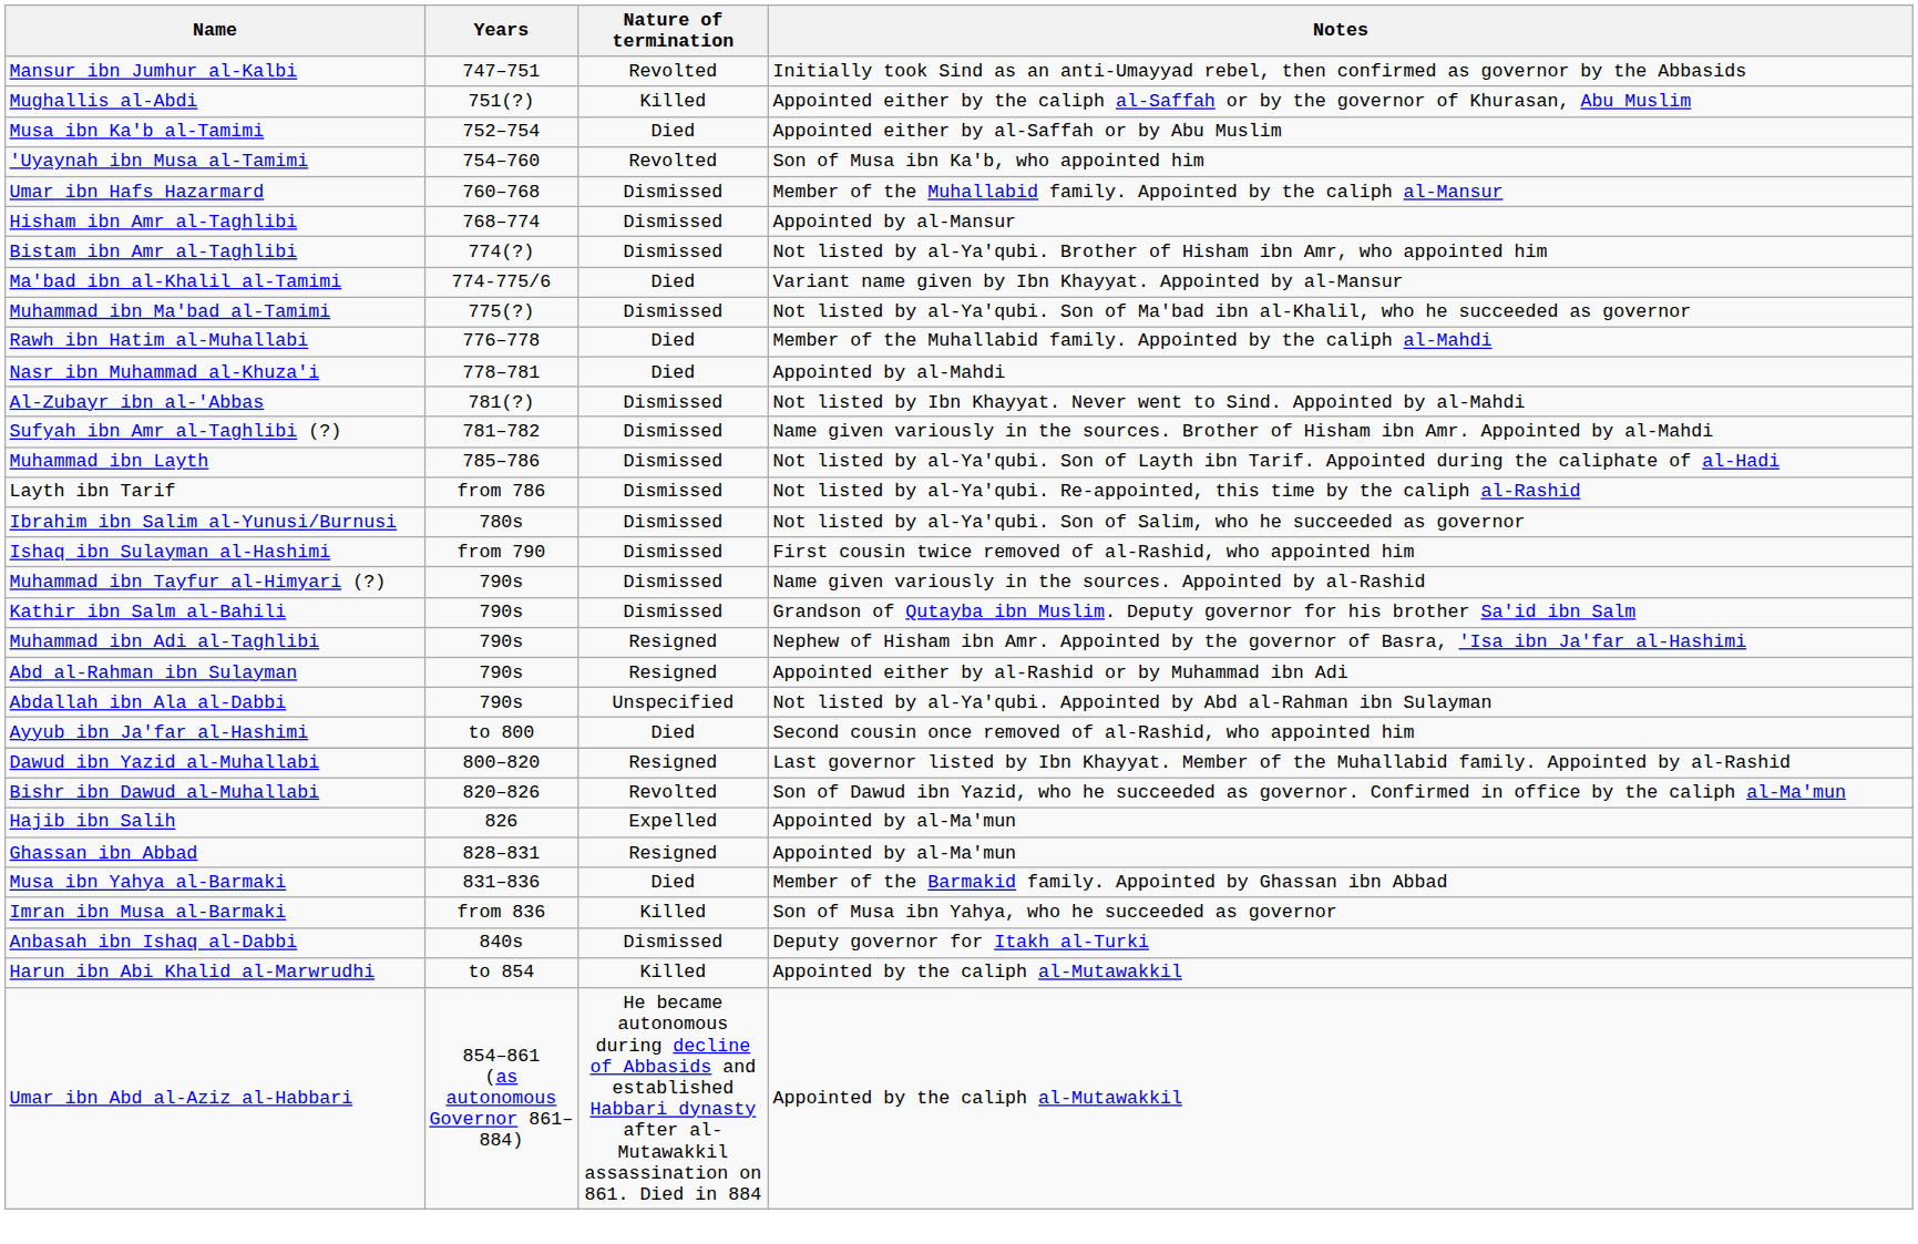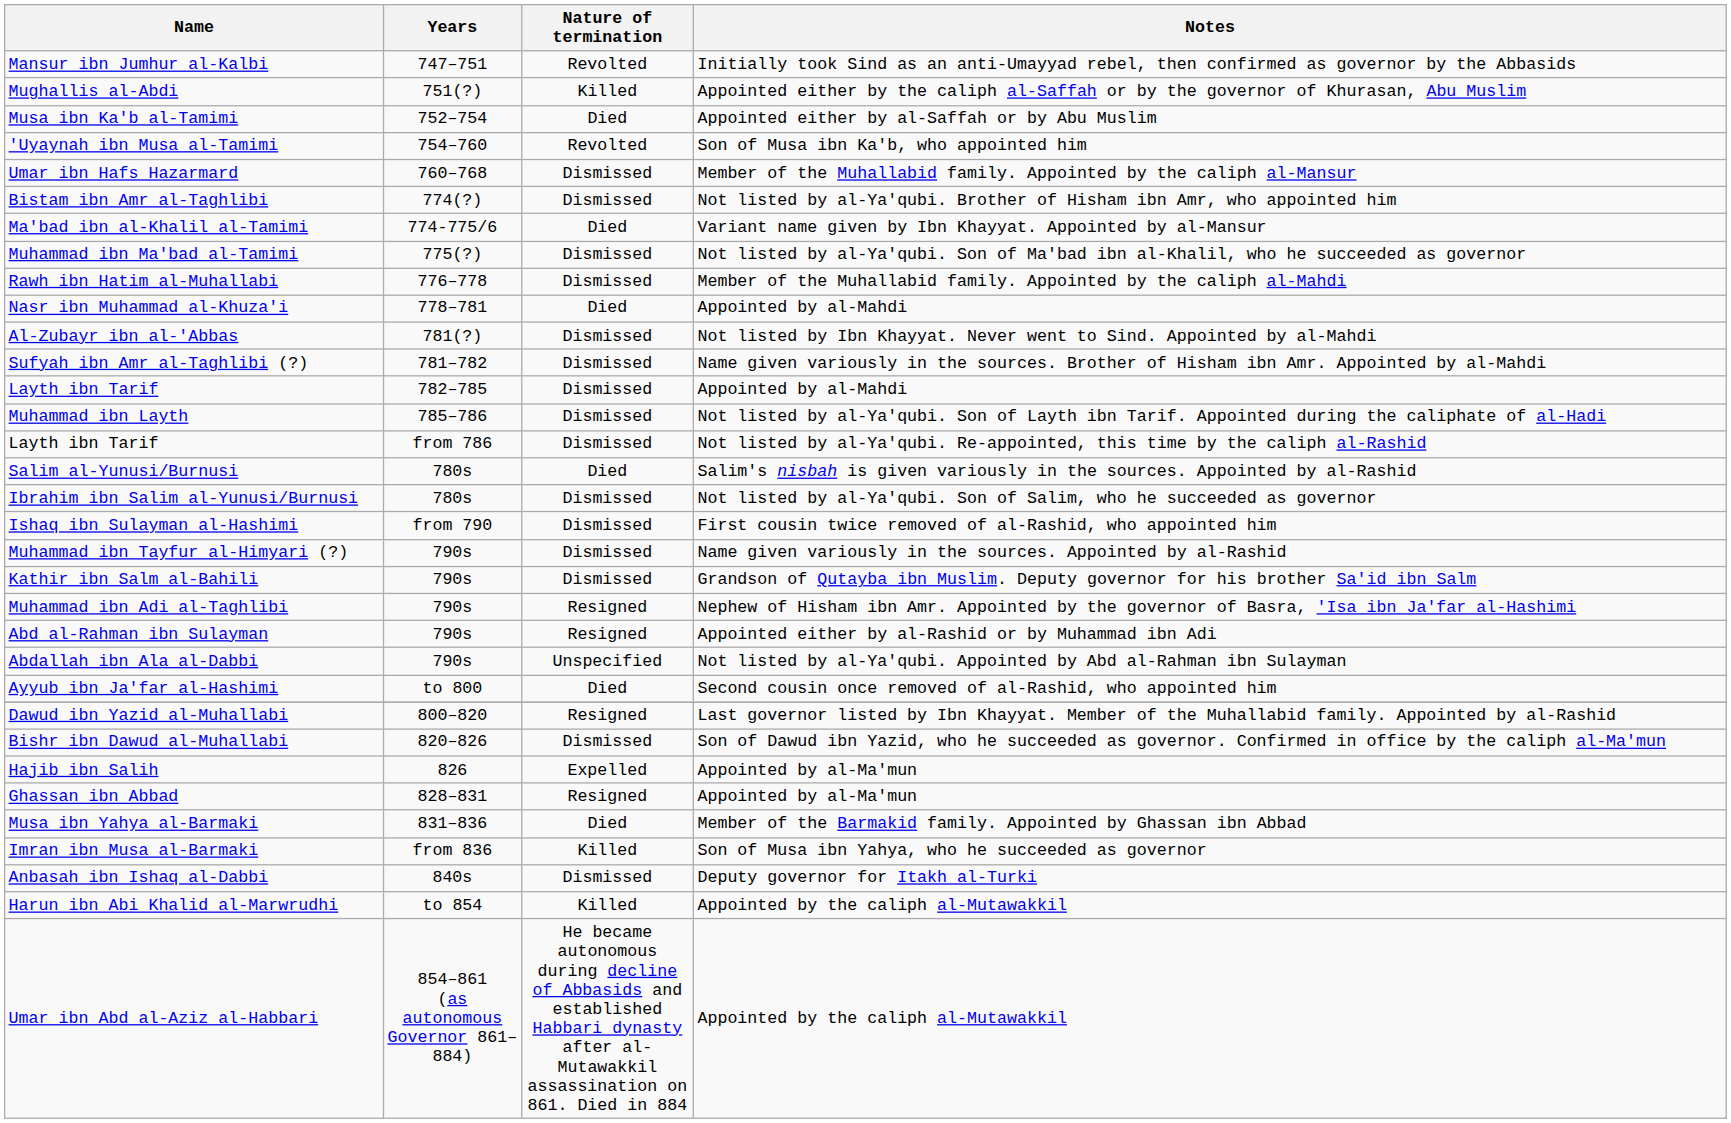 <table width=85% class="wikitable">
 <tr>
 <th width=22%>Name</th>
 <th width=8%>Years</th>
 <th width=10%>Nature of<br>termination</th>
 <th width=60%>Notes</th>
 </tr>
 <tr>
 <td><a href='#'>Mansur ibn Jumhur al-Kalbi</a></td>
 <td align="center">747–751</td>
 <td align="center">Revolted</td>
 <td>Initially took Sind as an anti-Umayyad rebel, then confirmed as governor by the Abbasids</td>
 </tr>
 <tr>
 <td><a href='#'>Mughallis al-Abdi</a></td>
 <td align="center">751(?)</td>
 <td align="center">Killed</td>
 <td>Appointed either by the caliph <a href='#'>al-Saffah</a> or by the governor of Khurasan, <a href='#'>Abu Muslim</a></td>
 </tr>
 <tr>
 <td><a href='#'>Musa ibn Ka'b al-Tamimi</a></td>
 <td align="center">752–754</td>
 <td align="center">Died</td>
 <td>Appointed either by al-Saffah or by Abu Muslim</td>
 </tr>
 <tr>
 <td><a href='#'>'Uyaynah ibn Musa al-Tamimi</a></td>
 <td align="center">754–760</td>
 <td align="center">Revolted</td>
 <td>Son of Musa ibn Ka'b, who appointed him</td>
 </tr>
 <tr>
 <td><a href='#'>Umar ibn Hafs Hazarmard</a></td>
 <td align="center">760–768</td>
 <td align="center">Dismissed</td>
 <td>Member of the <a href='#'>Muhallabid</a> family. Appointed by the caliph <a href='#'>al-Mansur</a></td>
 </tr>
 <tr>
-<td><a href='#'>Hisham ibn Amr al-Taghlibi</a></td>
-<td align="center">768–774</td>
-<td align="center">Dismissed</td>
-<td>Appointed by al-Mansur</td>
-</tr>
-<tr>
 <td><a href='#'>Bistam ibn Amr al-Taghlibi</a></td>
 <td align="center">774(?)</td>
 <td align="center">Dismissed</td>
 <td>Not listed by al-Ya'qubi. Brother of Hisham ibn Amr, who appointed him</td>
 </tr>
 <tr>
 <td><a href='#'>Ma'bad ibn al-Khalil al-Tamimi</a></td>
 <td align="center">774-775/6</td>
 <td align="center">Died</td>
 <td>Variant name given by Ibn Khayyat. Appointed by al-Mansur</td>
 </tr>
 <tr>
 <td><a href='#'>Muhammad ibn Ma'bad al-Tamimi</a></td>
 <td align="center">775(?)</td>
 <td align="center">Dismissed</td>
 <td>Not listed by al-Ya'qubi. Son of Ma'bad ibn al-Khalil, who he succeeded as governor</td>
 </tr>
 <tr>
 <td><a href='#'>Rawh ibn Hatim al-Muhallabi</a></td>
 <td align="center">776–778</td>
-<td align="center">Died</td>
+<td align="center">Dismissed</td>
 <td>Member of the Muhallabid family. Appointed by the caliph <a href='#'>al-Mahdi</a></td>
 </tr>
 <tr>
 <td><a href='#'>Nasr ibn Muhammad al-Khuza'i</a></td>
 <td align="center">778–781</td>
 <td align="center">Died</td>
 <td>Appointed by al-Mahdi</td>
 </tr>
 <tr>
 <td><a href='#'>Al-Zubayr ibn al-'Abbas</a></td>
 <td align="center">781(?)</td>
 <td align="center">Dismissed</td>
 <td>Not listed by Ibn Khayyat. Never went to Sind. Appointed by al-Mahdi</td>
 </tr>
 <tr>
 <td><a href='#'>Sufyah ibn Amr al-Taghlibi</a> (?)</td>
 <td align="center">781–782</td>
 <td align="center">Dismissed</td>
 <td>Name given variously in the sources. Brother of Hisham ibn Amr. Appointed by al-Mahdi</td>
 </tr>
 <tr>
+<td><a href='#'>Layth ibn Tarif</a></td>
+<td align="center">782–785</td>
+<td align="center">Dismissed</td>
+<td>Appointed by al-Mahdi</td>
+</tr>
+<tr>
 <td><a href='#'>Muhammad ibn Layth</a></td>
 <td align="center">785–786</td>
 <td align="center">Dismissed</td>
 <td>Not listed by al-Ya'qubi. Son of Layth ibn Tarif. Appointed during the caliphate of <a href='#'>al-Hadi</a></td>
 </tr>
 <tr>
 <td>Layth ibn Tarif</td>
 <td align="center">from 786</td>
 <td align="center">Dismissed</td>
 <td>Not listed by al-Ya'qubi. Re-appointed, this time by the caliph <a href='#'>al-Rashid</a></td>
+</tr>
+<tr>
+<td><a href='#'>Salim al-Yunusi/Burnusi</a></td>
+<td align="center">780s</td>
+<td align="center">Died</td>
+<td>Salim's <em><a href='#'>nisbah</a></em> is given variously in the sources. Appointed by al-Rashid</td>
 </tr>
 <tr>
 <td><a href='#'>Ibrahim ibn Salim al-Yunusi/Burnusi</a></td>
 <td align="center">780s</td>
 <td align="center">Dismissed</td>
 <td>Not listed by al-Ya'qubi. Son of Salim, who he succeeded as governor</td>
 </tr>
 <tr>
 <td><a href='#'>Ishaq ibn Sulayman al-Hashimi</a></td>
 <td align="center">from 790</td>
 <td align="center">Dismissed</td>
 <td>First cousin twice removed of al-Rashid, who appointed him</td>
 </tr>
 <tr>
 <td><a href='#'>Muhammad ibn Tayfur al-Himyari</a> (?)</td>
 <td align="center">790s</td>
 <td align="center">Dismissed</td>
 <td>Name given variously in the sources. Appointed by al-Rashid</td>
 </tr>
 <tr>
 <td><a href='#'>Kathir ibn Salm al-Bahili</a></td>
 <td align="center">790s</td>
 <td align="center">Dismissed</td>
 <td>Grandson of <a href='#'>Qutayba ibn Muslim</a>. Deputy governor for his brother <a href='#'>Sa'id ibn Salm</a></td>
 </tr>
 <tr>
 <td><a href='#'>Muhammad ibn Adi al-Taghlibi</a></td>
 <td align="center">790s</td>
 <td align="center">Resigned</td>
 <td>Nephew of Hisham ibn Amr. Appointed by the governor of Basra, <a href='#'>'Isa ibn Ja'far al-Hashimi</a></td>
 </tr>
 <tr>
 <td><a href='#'>Abd al-Rahman ibn Sulayman</a></td>
 <td align="center">790s</td>
 <td align="center">Resigned</td>
 <td>Appointed either by al-Rashid or by Muhammad ibn Adi</td>
 </tr>
 <tr>
 <td><a href='#'>Abdallah ibn Ala al-Dabbi</a></td>
 <td align="center">790s</td>
 <td align="center">Unspecified</td>
 <td>Not listed by al-Ya'qubi. Appointed by Abd al-Rahman ibn Sulayman</td>
 </tr>
 <tr>
 <td><a href='#'>Ayyub ibn Ja'far al-Hashimi</a></td>
 <td align="center">to 800</td>
 <td align="center">Died</td>
 <td>Second cousin once removed of al-Rashid, who appointed him</td>
 </tr>
 <tr>
 </tr>
 <tr>
 <td><a href='#'>Dawud ibn Yazid al-Muhallabi</a></td>
 <td align="center">800–820</td>
 <td align="center">Resigned</td>
 <td>Last governor listed by Ibn Khayyat. Member of the Muhallabid family. Appointed by al-Rashid</td>
 </tr>
 <tr>
 <td><a href='#'>Bishr ibn Dawud al-Muhallabi</a></td>
 <td align="center">820–826</td>
-<td align="center">Revolted</td>
+<td align="center">Dismissed</td>
 <td>Son of Dawud ibn Yazid, who he succeeded as governor. Confirmed in office by the caliph <a href='#'>al-Ma'mun</a></td>
 </tr>
 <tr>
 <td><a href='#'>Hajib ibn Salih</a></td>
 <td align="center">826</td>
 <td align="center">Expelled</td>
 <td>Appointed by al-Ma'mun</td>
 </tr>
 <tr>
 <td><a href='#'>Ghassan ibn Abbad</a></td>
 <td align="center">828–831</td>
 <td align="center">Resigned</td>
 <td>Appointed by al-Ma'mun</td>
 </tr>
 <tr>
 <td><a href='#'>Musa ibn Yahya al-Barmaki</a></td>
 <td align="center">831–836</td>
 <td align="center">Died</td>
 <td>Member of the <a href='#'>Barmakid</a> family. Appointed by Ghassan ibn Abbad</td>
 </tr>
 <tr>
 <td><a href='#'>Imran ibn Musa al-Barmaki</a></td>
 <td align="center">from 836</td>
 <td align="center">Killed</td>
 <td>Son of Musa ibn Yahya, who he succeeded as governor</td>
 </tr>
 <tr>
 <td><a href='#'>Anbasah ibn Ishaq al-Dabbi</a></td>
 <td align="center">840s</td>
 <td align="center">Dismissed</td>
 <td>Deputy governor for <a href='#'>Itakh al-Turki</a></td>
 </tr>
 <tr>
 <td><a href='#'>Harun ibn Abi Khalid al-Marwrudhi</a></td>
 <td align="center">to 854</td>
 <td align="center">Killed</td>
 <td>Appointed by the caliph <a href='#'>al-Mutawakkil</a></td>
 </tr>
 <tr>
 <td><a href='#'>Umar ibn Abd al-Aziz al-Habbari</a></td>
 <td align="center">854–861 <br> (<a href='#'>as autonomous Governor</a> 861–884)</td>
 <td align="center">He became autonomous during <a href='#'>decline of Abbasids</a> and established <a href='#'>Habbari dynasty</a> after al-Mutawakkil assassination on 861. Died in 884</td>
 <td>Appointed by the caliph <a href='#'>al-Mutawakkil</a></td>
 </tr>
 </table>
